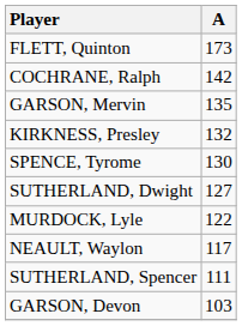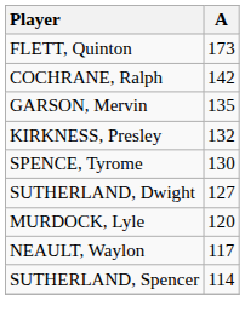 <table class="wikitable" style="text-align:center">
 <tr>
 <th style="text-align:left;">Player</th>
 <th>A</th>
 </tr>
 <tr>
 <td style="text-align:left;">FLETT, Quinton</td>
 <td>173</td>
 </tr>
 <tr>
 <td style="text-align:left;">COCHRANE, Ralph</td>
 <td>142</td>
 </tr>
 <tr>
 <td style="text-align:left;">GARSON, Mervin</td>
 <td>135</td>
 </tr>
 <tr>
 <td style="text-align:left;">KIRKNESS, Presley</td>
 <td>132</td>
 </tr>
 <tr>
 <td style="text-align:left;">SPENCE, Tyrome</td>
 <td>130</td>
 </tr>
 <tr>
 <td style="text-align:left;">SUTHERLAND, Dwight</td>
 <td>127</td>
 </tr>
 <tr>
 <td style="text-align:left;">MURDOCK, Lyle</td>
-<td>122</td>
+<td>120</td>
 </tr>
 <tr>
 <td style="text-align:left;">NEAULT, Waylon</td>
 <td>117</td>
 </tr>
 <tr>
 <td style="text-align:left;">SUTHERLAND, Spencer</td>
-<td>111</td>
-</tr>
-<tr>
-<td style="text-align:left;">GARSON, Devon</td>
-<td>103</td>
+<td>114</td>
 </tr>
 <tr>
 </tr>
 </table>
